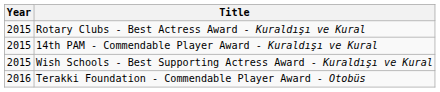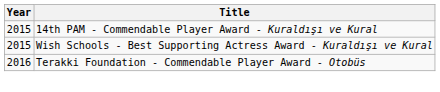 <table class="wikitable">
 <tr>
 <th>Year</th>
 <th>Title</th>
-</tr>
-<tr>
-<td>2015</td>
-<td>Rotary Clubs - Best Actress Award - <em>Kuraldışı ve Kural</em></td>
 </tr>
 <tr>
 <td>2015</td>
 <td>14th PAM - Commendable Player Award - <em>Kuraldışı ve Kural</em></td>
 </tr>
 <tr>
 <td>2015</td>
 <td>Wish Schools - Best Supporting Actress Award - <em>Kuraldışı ve Kural</em></td>
 </tr>
 <tr>
 <td>2016</td>
 <td>Terakki Foundation - Commendable Player Award - <em>Otobüs</em></td>
 </tr>
 </table>
